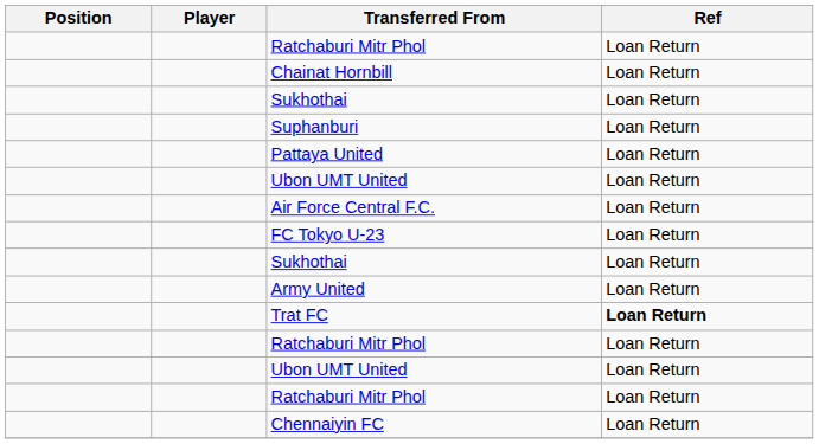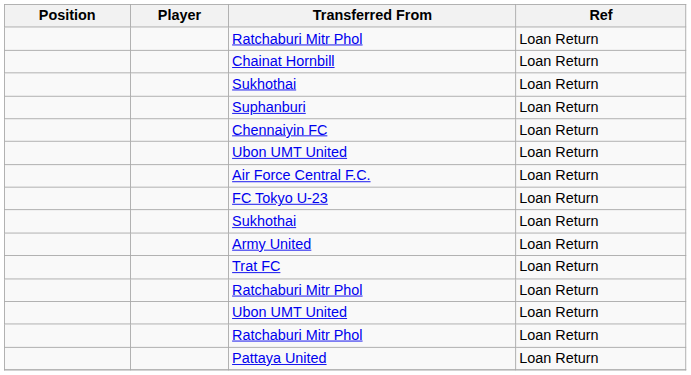 <table class="wikitable sortable" style="width:60%; text-align:center; font-size:100%; text-align:left;">
 <tr>
 <th>Position</th>
 <th>Player</th>
 <th>Transferred From</th>
 <th>Ref</th>
 </tr>
 <tr>
 <td></td>
 <td></td>
 <td> <a href='#'>Ratchaburi Mitr Phol</a></td>
 <td>Loan Return</td>
 </tr>
 <tr>
 <td></td>
 <td></td>
 <td> <a href='#'>Chainat Hornbill</a></td>
 <td>Loan Return</td>
 </tr>
 <tr>
 <td></td>
 <td></td>
 <td> <a href='#'>Sukhothai</a></td>
 <td>Loan Return</td>
 </tr>
 <tr>
 <td></td>
 <td></td>
 <td> <a href='#'>Suphanburi</a></td>
 <td>Loan Return</td>
 </tr>
 <tr>
 <td></td>
 <td></td>
-<td> <a href='#'>Pattaya United</a></td>
+<td> <a href='#'>Chennaiyin FC</a></td>
 <td>Loan Return</td>
 </tr>
 <tr>
 <td></td>
 <td></td>
 <td> <a href='#'>Ubon UMT United</a></td>
 <td>Loan Return</td>
 </tr>
 <tr>
 <td></td>
 <td></td>
 <td> <a href='#'>Air Force Central F.C.</a></td>
 <td>Loan Return</td>
 </tr>
 <tr>
 <td></td>
 <td></td>
 <td> <a href='#'>FC Tokyo U-23</a></td>
 <td>Loan Return</td>
 </tr>
 <tr>
 <td></td>
 <td></td>
 <td> <a href='#'>Sukhothai</a></td>
 <td>Loan Return</td>
 </tr>
 <tr>
 <td></td>
 <td></td>
 <td> <a href='#'>Army United</a></td>
 <td>Loan Return</td>
 </tr>
 <tr>
 <td></td>
 <td></td>
 <td> <a href='#'>Trat FC</a></td>
-<td><strong>Loan Return</strong></td>
+<td>Loan Return</td>
 </tr>
 <tr>
 <td></td>
 <td></td>
 <td> <a href='#'>Ratchaburi Mitr Phol</a></td>
 <td>Loan Return</td>
 </tr>
 <tr>
 <td></td>
 <td></td>
 <td> <a href='#'>Ubon UMT United</a></td>
 <td>Loan Return</td>
 </tr>
 <tr>
 <td></td>
 <td></td>
 <td> <a href='#'>Ratchaburi Mitr Phol</a></td>
 <td>Loan Return</td>
 </tr>
 <tr>
 <td></td>
 <td></td>
-<td> <a href='#'>Chennaiyin FC</a></td>
+<td> <a href='#'>Pattaya United</a></td>
 <td>Loan Return</td>
 </tr>
 <tr>
 </tr>
 </table>
